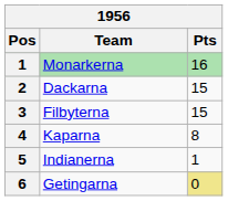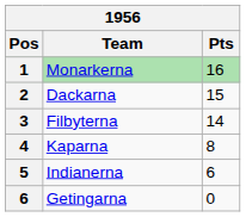 <table class="wikitable">
 <tr>
 <th colspan="3">1956</th>
 </tr>
 <tr>
 <th width=20>Pos</th>
 <th width=150>Team</th>
 <th width=30>Pts</th>
 </tr>
 <tr style="background:#ACE1AF;">
 <th>1</th>
 <td><a href='#'>Monarkerna</a></td>
 <td>16</td>
 </tr>
 <tr>
 <th>2</th>
 <td><a href='#'>Dackarna</a></td>
 <td>15</td>
 </tr>
 <tr>
 <th>3</th>
 <td><a href='#'>Filbyterna</a></td>
-<td>15</td>
+<td>14</td>
 </tr>
 <tr>
 <th>4</th>
 <td><a href='#'>Kaparna</a></td>
 <td>8</td>
 </tr>
 <tr>
 <th>5</th>
 <td><a href='#'>Indianerna</a></td>
-<td>1</td>
+<td>6</td>
 </tr>
 <tr>
 <th>6</th>
 <td><a href='#'>Getingarna</a></td>
-<td style="background: khaki;">0</td>
+<td>0</td>
 </tr>
 </table>
